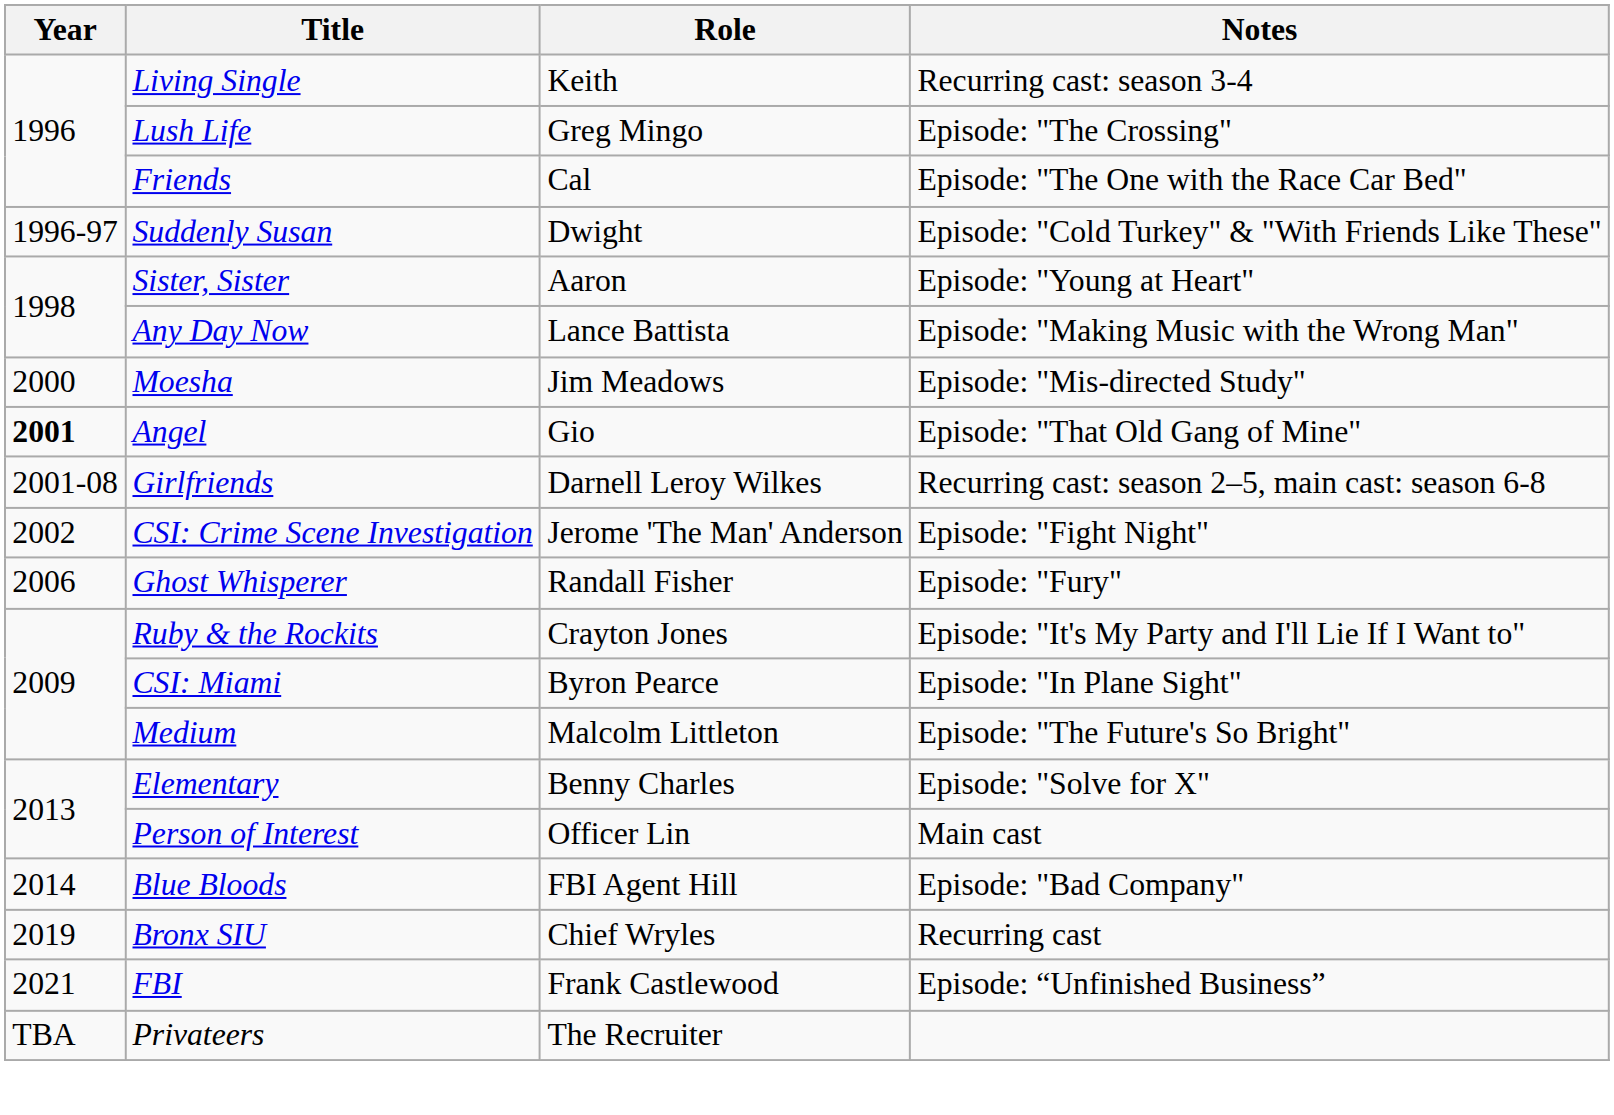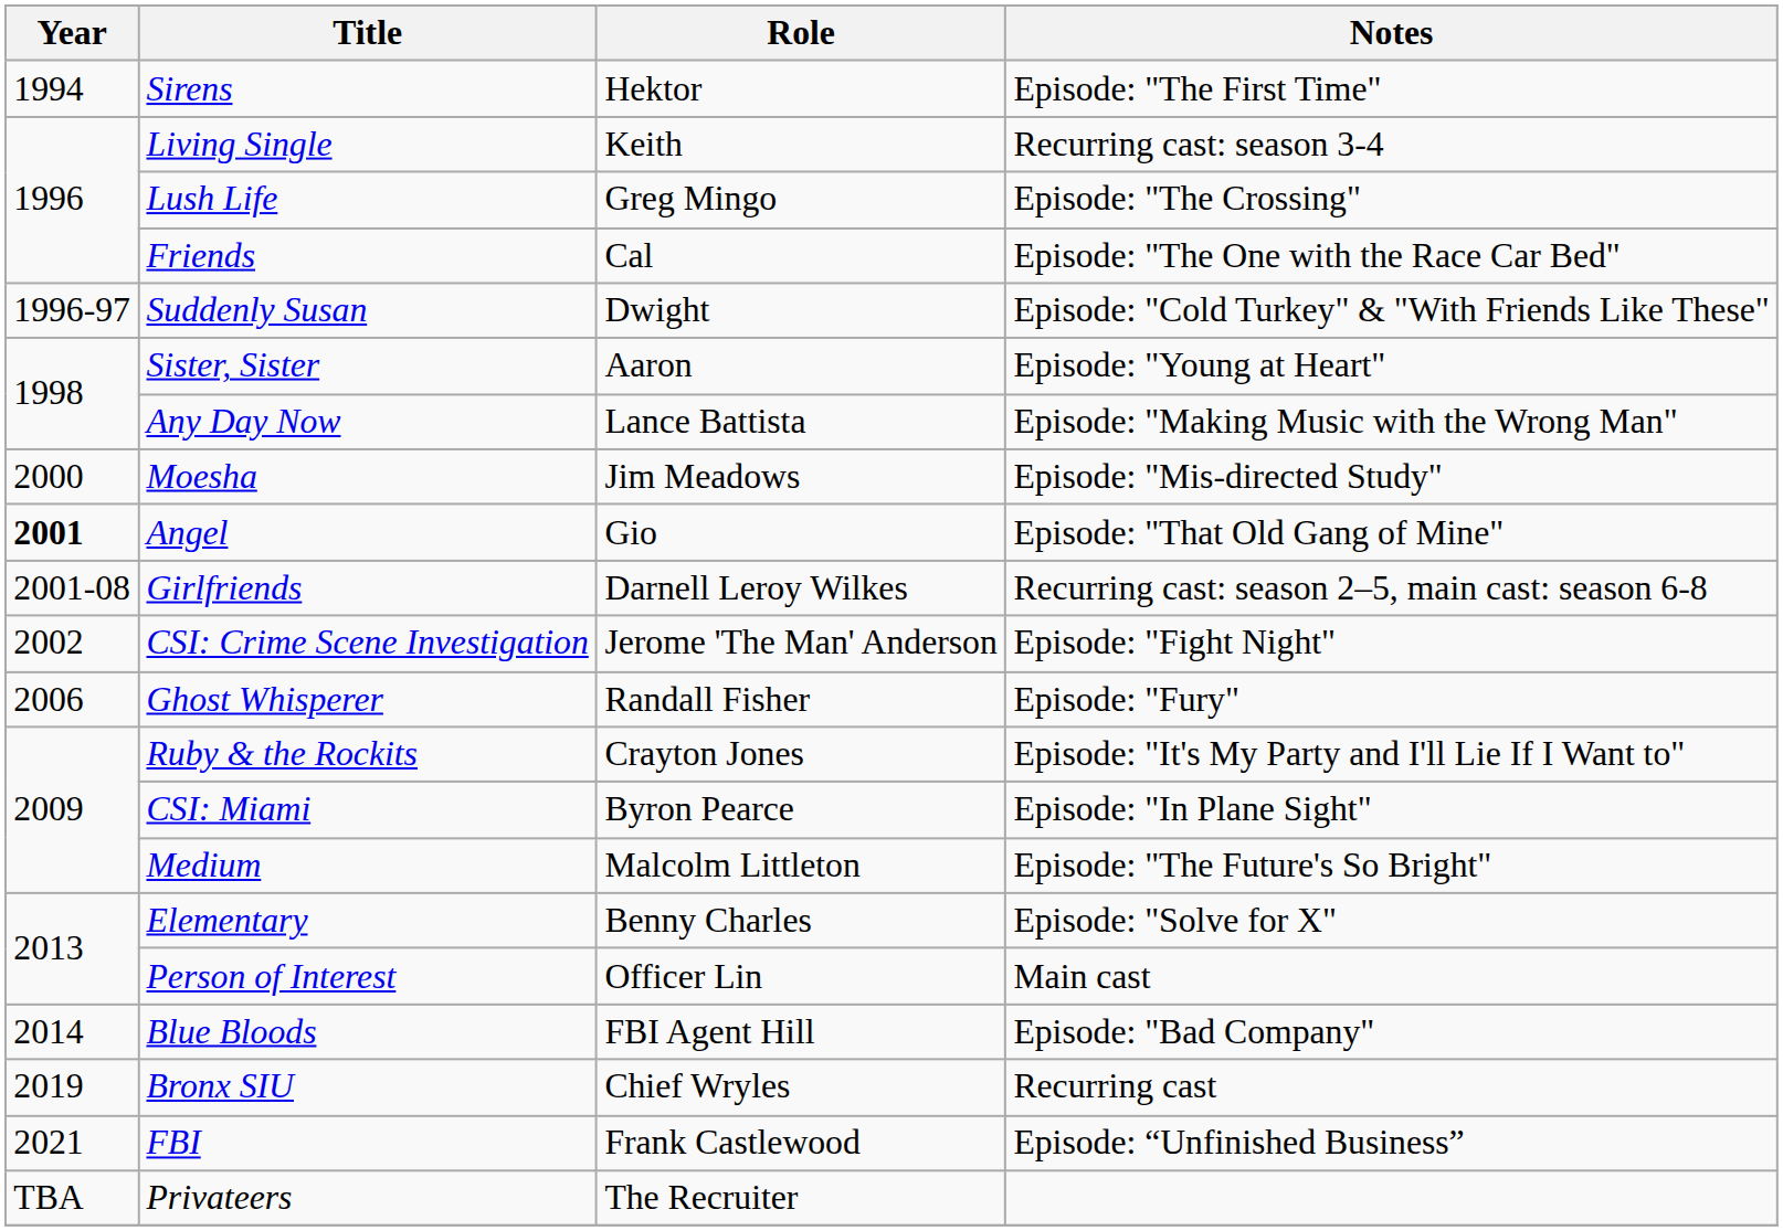 <table class="wikitable plainrowheaders sortable" style="margin-right: 0;">
 <tr>
 <th scope="col">Year</th>
 <th scope="col">Title</th>
 <th scope="col">Role</th>
 <th scope="col" class="unsortable">Notes</th>
+</tr>
+<tr>
+<td>1994</td>
+<td><em><a href='#'>Sirens</a></em></td>
+<td>Hektor</td>
+<td>Episode: "The First Time"</td>
 </tr>
 <tr>
 <td rowspan=3>1996</td>
 <td><em><a href='#'>Living Single</a></em></td>
 <td>Keith</td>
 <td>Recurring cast: season 3-4</td>
 </tr>
 <tr>
 <td><em><a href='#'>Lush Life</a></em></td>
 <td>Greg Mingo</td>
 <td>Episode: "The Crossing"</td>
 </tr>
 <tr>
 <td><em><a href='#'>Friends</a></em></td>
 <td>Cal</td>
 <td>Episode: "The One with the Race Car Bed"</td>
 </tr>
 <tr>
 <td>1996-97</td>
 <td><em><a href='#'>Suddenly Susan</a></em></td>
 <td>Dwight</td>
 <td>Episode: "Cold Turkey" & "With Friends Like These"</td>
 </tr>
 <tr>
 <td rowspan=2>1998</td>
 <td><em><a href='#'>Sister, Sister</a></em></td>
 <td>Aaron</td>
 <td>Episode: "Young at Heart"</td>
 </tr>
 <tr>
 <td><em><a href='#'>Any Day Now</a></em></td>
 <td>Lance Battista</td>
 <td>Episode: "Making Music with the Wrong Man"</td>
 </tr>
 <tr>
 <td>2000</td>
 <td><em><a href='#'>Moesha</a></em></td>
 <td>Jim Meadows</td>
 <td>Episode: "Mis-directed Study"</td>
 </tr>
 <tr>
 <td><strong>2001</strong></td>
 <td><em><a href='#'>Angel</a></em></td>
 <td>Gio</td>
 <td>Episode: "That Old Gang of Mine"</td>
 </tr>
 <tr>
 <td>2001-08</td>
 <td><em><a href='#'>Girlfriends</a></em></td>
 <td>Darnell Leroy Wilkes</td>
 <td>Recurring cast: season 2–5, main cast: season 6-8</td>
 </tr>
 <tr>
 <td>2002</td>
 <td><em><a href='#'>CSI: Crime Scene Investigation</a></em></td>
 <td>Jerome 'The Man' Anderson</td>
 <td>Episode: "Fight Night"</td>
 </tr>
 <tr>
 <td>2006</td>
 <td><em><a href='#'>Ghost Whisperer</a></em></td>
 <td>Randall Fisher</td>
 <td>Episode: "Fury"</td>
 </tr>
 <tr>
 <td rowspan=3>2009</td>
 <td><em><a href='#'>Ruby & the Rockits</a></em></td>
 <td>Crayton Jones</td>
 <td>Episode: "It's My Party and I'll Lie If I Want to"</td>
 </tr>
 <tr>
 <td><em><a href='#'>CSI: Miami</a></em></td>
 <td>Byron Pearce</td>
 <td>Episode: "In Plane Sight"</td>
 </tr>
 <tr>
 <td><em><a href='#'>Medium</a></em></td>
 <td>Malcolm Littleton</td>
 <td>Episode: "The Future's So Bright"</td>
 </tr>
 <tr>
 <td rowspan=2>2013</td>
 <td><em><a href='#'>Elementary</a></em></td>
 <td>Benny Charles</td>
 <td>Episode: "Solve for X"</td>
 </tr>
 <tr>
 <td><em><a href='#'>Person of Interest</a></em></td>
 <td>Officer Lin</td>
 <td>Main cast</td>
 </tr>
 <tr>
 <td>2014</td>
 <td><em><a href='#'>Blue Bloods</a></em></td>
 <td>FBI Agent Hill</td>
 <td>Episode: "Bad Company"</td>
 </tr>
 <tr>
 <td>2019</td>
 <td><em><a href='#'>Bronx SIU</a></em></td>
 <td>Chief Wryles</td>
 <td>Recurring cast</td>
 </tr>
 <tr>
 <td>2021</td>
 <td><em><a href='#'>FBI</a></em></td>
 <td>Frank Castlewood</td>
 <td>Episode: “Unfinished Business”</td>
 </tr>
 <tr>
 <td>TBA</td>
 <td><em>Privateers</em></td>
 <td>The Recruiter</td>
 <td></td>
 </tr>
 <tr 2024 The Ms.Pat Show Kareem Richards>
 </tr>
 </table>
